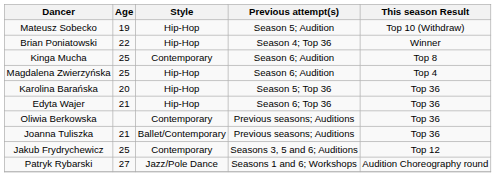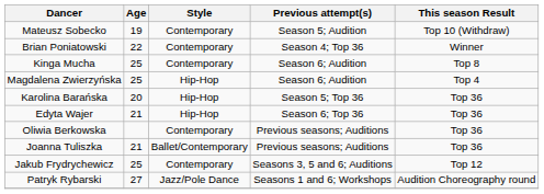 <table class="wikitable" style="font-size:90%; text-align:center">
 <tr>
 <th>Dancer</th>
 <th>Age</th>
 <th>Style</th>
 <th>Previous attempt(s)</th>
 <th>This season Result</th>
 </tr>
 <tr>
 <td>Mateusz Sobecko</td>
 <td>19</td>
-<td>Hip-Hop</td>
+<td>Contemporary</td>
 <td>Season 5; Audition</td>
 <td>Top 10 (Withdraw)</td>
 </tr>
 <tr>
 <td>Brian Poniatowski</td>
 <td>22</td>
-<td>Hip-Hop</td>
+<td>Contemporary</td>
 <td>Season 4; Top 36</td>
 <td>Winner</td>
 </tr>
 <tr>
 <td>Kinga Mucha</td>
 <td>25</td>
 <td>Contemporary</td>
 <td>Season 6; Audition</td>
 <td>Top 8</td>
 </tr>
 <tr>
 <td>Magdalena Zwierzyńska</td>
 <td>25</td>
 <td>Hip-Hop</td>
 <td>Season 6; Audition</td>
 <td>Top 4</td>
 </tr>
 <tr>
 <td>Karolina Barańska</td>
 <td>20</td>
 <td>Hip-Hop</td>
 <td>Season 5; Top 36</td>
 <td>Top 36</td>
 </tr>
 <tr>
 <td>Edyta Wajer</td>
 <td>21</td>
 <td>Hip-Hop</td>
 <td>Season 6; Top 36</td>
 <td>Top 36</td>
 </tr>
 <tr>
 <td>Oliwia Berkowska</td>
 <td></td>
 <td>Contemporary</td>
 <td>Previous seasons; Auditions</td>
 <td>Top 36</td>
 </tr>
 <tr>
 <td>Joanna Tuliszka</td>
 <td>21</td>
 <td>Ballet/Contemporary</td>
 <td>Previous seasons; Auditions</td>
 <td>Top 36</td>
 </tr>
 <tr>
 <td>Jakub Frydrychewicz</td>
 <td>25</td>
 <td>Contemporary</td>
 <td>Seasons 3, 5 and 6; Auditions</td>
 <td>Top 12</td>
 </tr>
 <tr>
 <td>Patryk Rybarski</td>
 <td>27</td>
 <td>Jazz/Pole Dance</td>
 <td>Seasons 1 and 6; Workshops</td>
 <td>Audition Choreography round</td>
 </tr>
 <tr>
 </tr>
 </table>
